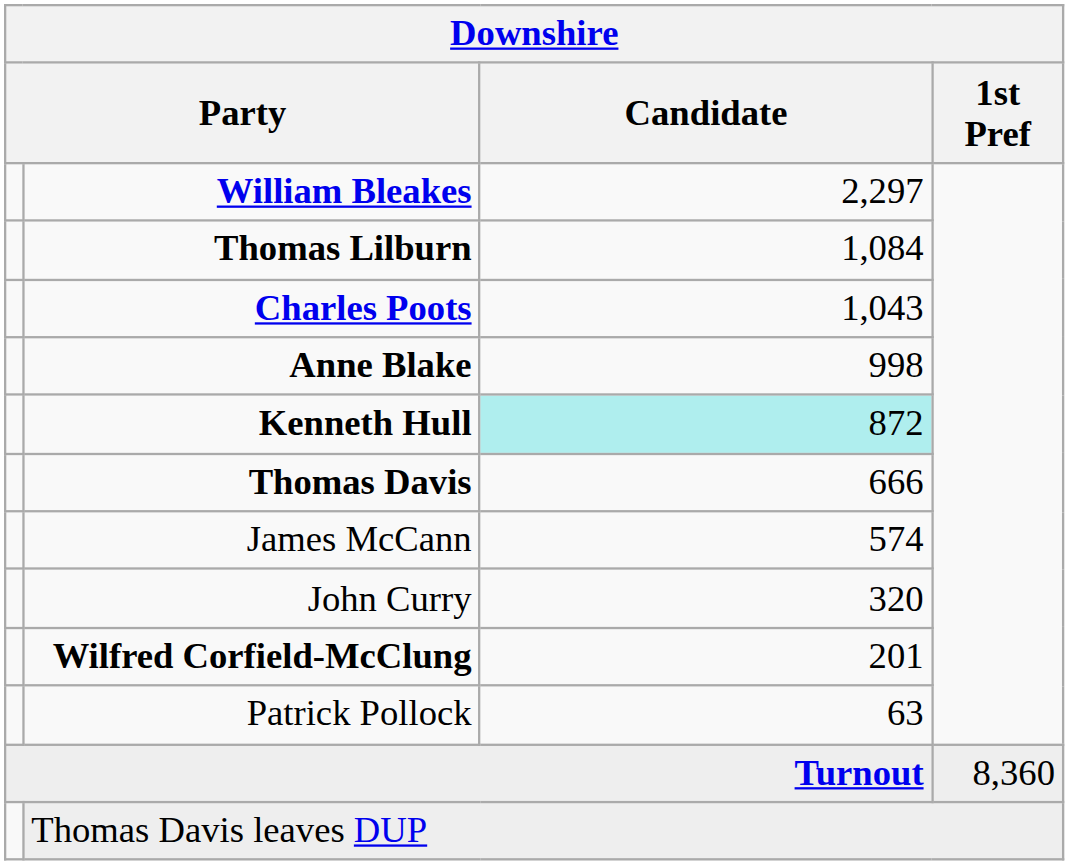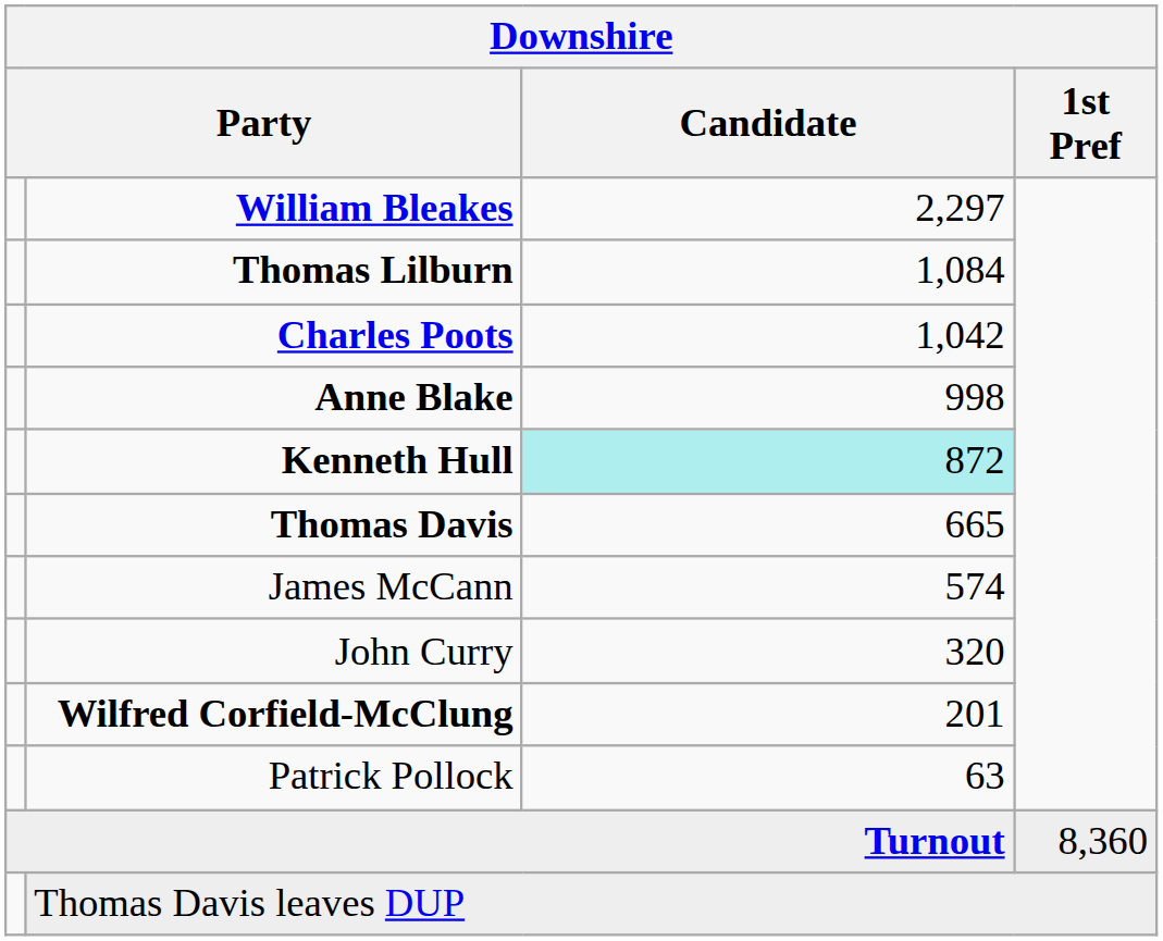 <table class="wikitable">
 <tr>
 <th colspan="4" align="center"><a href='#'>Downshire</a></th>
 </tr>
 <tr>
 <th colspan="2" align="center" width=200>Party</th>
 <th width=190>Candidate</th>
 <th width=50>1st Pref</th>
 </tr>
 <tr>
 <td></td>
 <td align="right"><strong><a href='#'>William Bleakes</a></strong></td>
 <td align="right">2,297</td>
 </tr>
 <tr>
 <td></td>
 <td align="right"><strong>Thomas Lilburn</strong></td>
 <td align="right">1,084</td>
 </tr>
 <tr>
 <td></td>
 <td align="right"><strong><a href='#'>Charles Poots</a></strong></td>
-<td align="right">1,043</td>
+<td align="right">1,042</td>
 </tr>
 <tr>
 <td></td>
 <td align="right"><strong>Anne Blake</strong></td>
 <td align="right">998</td>
 </tr>
 <tr>
 <td></td>
 <td align="right"><strong>Kenneth Hull</strong></td>
 <td align="right" style="background: paleturquoise;">872</td>
 </tr>
 <tr>
 <td></td>
 <td align="right"><strong>Thomas Davis</strong></td>
-<td align="right">666</td>
+<td align="right">665</td>
 </tr>
 <tr>
 <td></td>
 <td align="right">James McCann</td>
 <td align="right">574</td>
 </tr>
 <tr>
 <td></td>
 <td align="right">John Curry</td>
 <td align="right">320</td>
 </tr>
 <tr>
 <td></td>
 <td align="right"><strong>Wilfred Corfield-McClung</strong></td>
 <td align="right">201</td>
 </tr>
 <tr>
 <td></td>
 <td align="right">Patrick Pollock</td>
 <td align="right">63</td>
 </tr>
 <tr bgcolor="EEEEEE">
 <td colspan=3 align="right"><strong><a href='#'>Turnout</a></strong></td>
 <td align="right">8,360</td>
 </tr>
 <tr>
 <td bgcolor=></td>
 <td colspan=4 bgcolor="EEEEEE">Thomas Davis leaves <a href='#'>DUP</a></td>
 </tr>
 </table>
